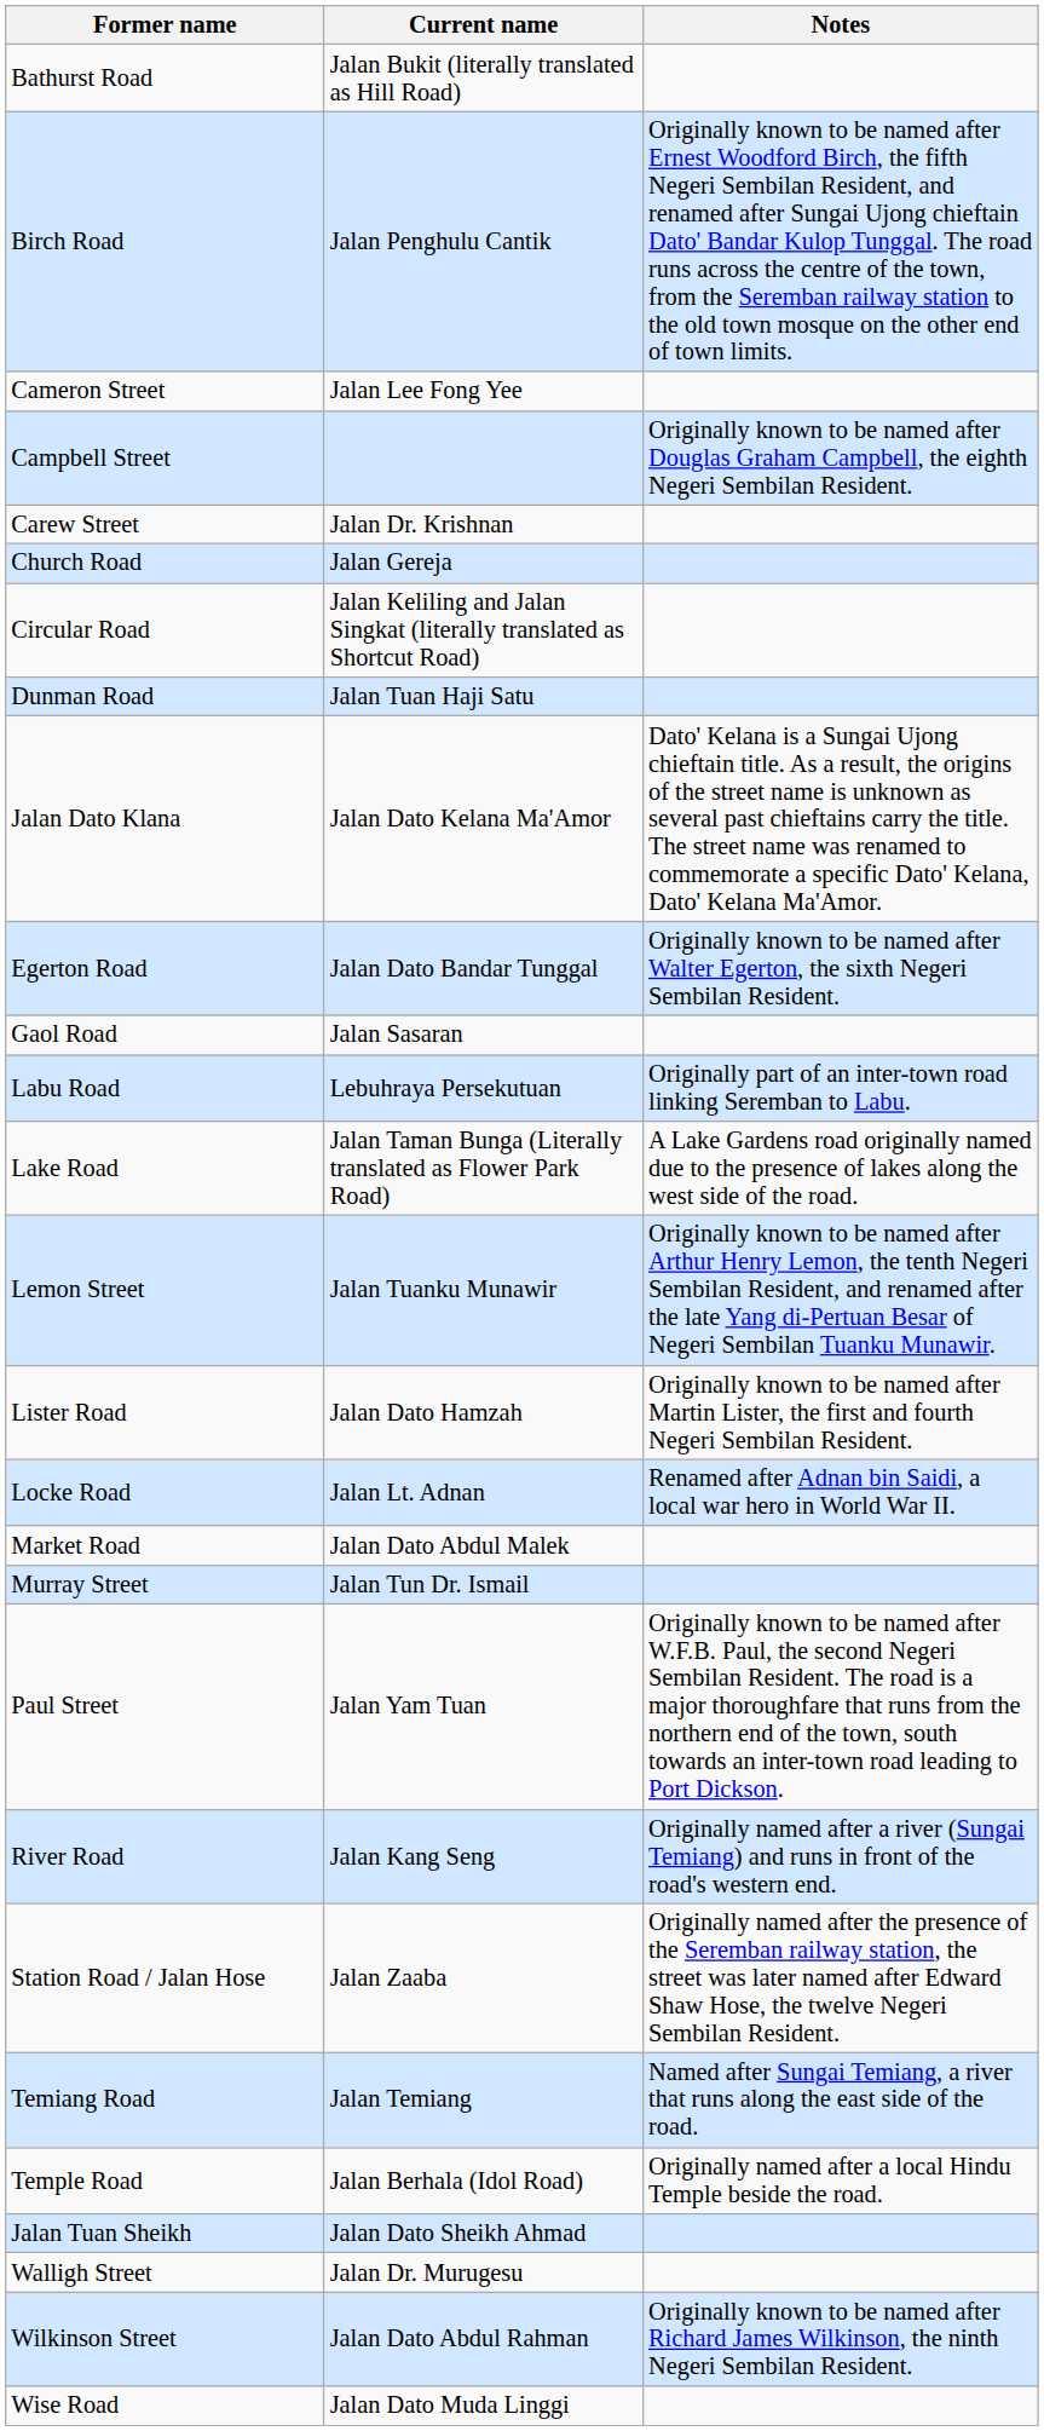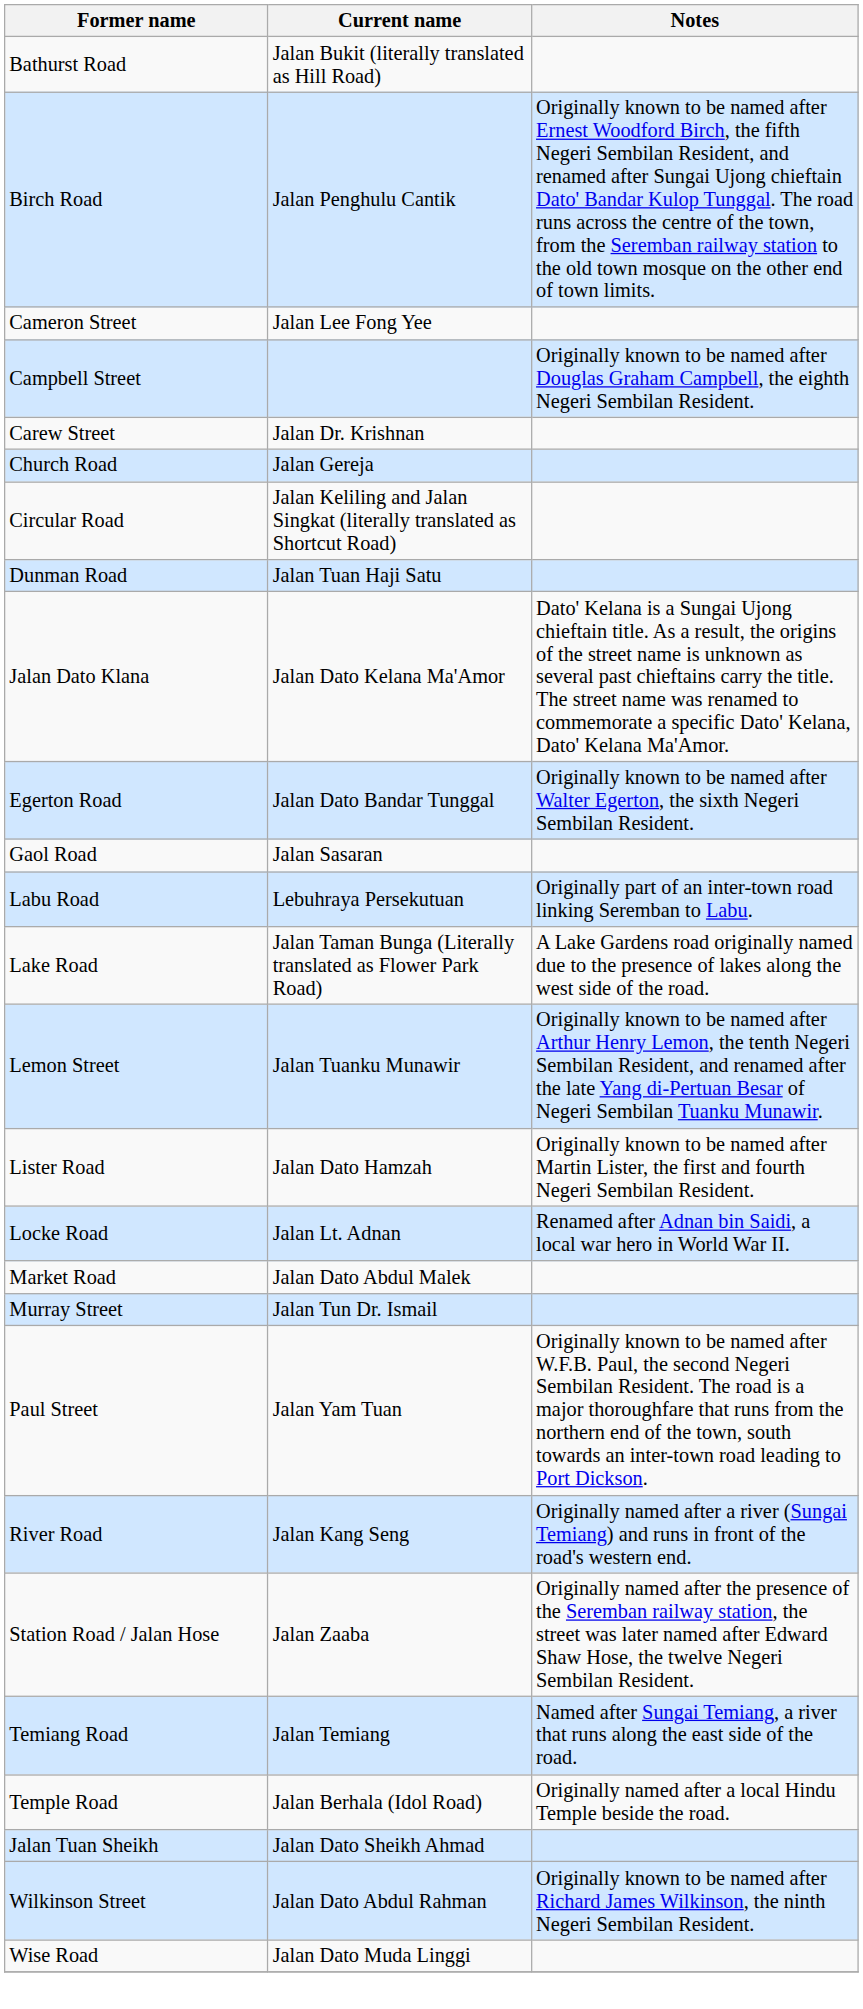 <table class="wikitable">
 <tr>
 <th width="200">Former name</th>
 <th width="200">Current name</th>
 <th width="250">Notes</th>
 </tr>
 <tr>
 <td>Bathurst Road</td>
 <td>Jalan Bukit (literally translated as Hill Road)</td>
 <td></td>
 </tr>
 <tr bgcolor=#D0E7FF>
 <td>Birch Road</td>
 <td>Jalan Penghulu Cantik</td>
 <td>Originally known to be named after <a href='#'>Ernest Woodford Birch</a>, the fifth Negeri Sembilan Resident, and renamed after Sungai Ujong chieftain <a href='#'>Dato' Bandar Kulop Tunggal</a>. The road runs across the centre of the town, from the <a href='#'>Seremban railway station</a> to the old town mosque on the other end of town limits.</td>
 </tr>
 <tr>
 <td>Cameron Street</td>
 <td>Jalan Lee Fong Yee</td>
 <td></td>
 </tr>
 <tr bgcolor=#D0E7FF>
 <td>Campbell Street</td>
 <td></td>
 <td>Originally known to be named after <a href='#'>Douglas Graham Campbell</a>, the eighth Negeri Sembilan Resident.</td>
 </tr>
 <tr>
 <td>Carew Street</td>
 <td>Jalan Dr. Krishnan</td>
 <td></td>
 </tr>
 <tr bgcolor=#D0E7FF>
 <td>Church Road</td>
 <td>Jalan Gereja</td>
 <td></td>
 </tr>
 <tr>
 <td>Circular Road</td>
 <td>Jalan Keliling and Jalan Singkat (literally translated as Shortcut Road)</td>
 <td></td>
 </tr>
 <tr bgcolor=#D0E7FF>
 <td>Dunman Road</td>
 <td>Jalan Tuan Haji Satu</td>
 <td></td>
 </tr>
 <tr>
 <td>Jalan Dato Klana</td>
 <td>Jalan Dato Kelana Ma'Amor</td>
 <td>Dato' Kelana is a Sungai Ujong chieftain title. As a result, the origins of the street name is unknown as several past chieftains carry the title. The street name was renamed to commemorate a specific Dato' Kelana, Dato' Kelana Ma'Amor.</td>
 </tr>
 <tr bgcolor=#D0E7FF>
 <td>Egerton Road</td>
 <td>Jalan Dato Bandar Tunggal</td>
 <td>Originally known to be named after <a href='#'>Walter Egerton</a>, the sixth Negeri Sembilan Resident.</td>
 </tr>
 <tr>
 <td>Gaol Road</td>
 <td>Jalan Sasaran</td>
 <td></td>
 </tr>
 <tr bgcolor=#D0E7FF>
 <td>Labu Road</td>
 <td>Lebuhraya Persekutuan</td>
 <td>Originally part of an inter-town road linking Seremban to <a href='#'>Labu</a>.</td>
 </tr>
 <tr>
 <td>Lake Road</td>
 <td>Jalan Taman Bunga (Literally translated as Flower Park Road)</td>
 <td>A Lake Gardens road originally named due to the presence of lakes along the west side of the road.</td>
 </tr>
 <tr bgcolor=#D0E7FF>
 <td>Lemon Street</td>
 <td>Jalan Tuanku Munawir</td>
 <td>Originally known to be named after <a href='#'>Arthur Henry Lemon</a>, the tenth Negeri Sembilan Resident, and renamed after the late <a href='#'>Yang di-Pertuan Besar</a> of Negeri Sembilan <a href='#'>Tuanku Munawir</a>.</td>
 </tr>
 <tr>
 <td>Lister Road</td>
 <td>Jalan Dato Hamzah</td>
 <td>Originally known to be named after Martin Lister, the first and fourth Negeri Sembilan Resident.</td>
 </tr>
 <tr bgcolor=#D0E7FF>
 <td>Locke Road</td>
 <td>Jalan Lt. Adnan</td>
 <td>Renamed after <a href='#'>Adnan bin Saidi</a>, a local war hero in World War II.</td>
 </tr>
 <tr>
 <td>Market Road</td>
 <td>Jalan Dato Abdul Malek</td>
 <td></td>
 </tr>
 <tr bgcolor=#D0E7FF>
 <td>Murray Street</td>
 <td>Jalan Tun Dr. Ismail</td>
 <td></td>
 </tr>
 <tr>
 <td>Paul Street</td>
 <td>Jalan Yam Tuan</td>
 <td>Originally known to be named after W.F.B. Paul, the second Negeri Sembilan Resident. The road is a major thoroughfare that runs from the northern end of the town, south towards an inter-town road leading to <a href='#'>Port Dickson</a>.</td>
 </tr>
 <tr bgcolor=#D0E7FF>
 <td>River Road</td>
 <td>Jalan Kang Seng</td>
 <td>Originally named after a river (<a href='#'>Sungai Temiang</a>) and runs in front of the road's western end.</td>
 </tr>
 <tr>
 <td>Station Road / Jalan Hose</td>
 <td>Jalan Zaaba</td>
 <td>Originally named after the presence of the <a href='#'>Seremban railway station</a>, the street was later named after Edward Shaw Hose, the twelve Negeri Sembilan Resident.</td>
 </tr>
 <tr bgcolor=#D0E7FF>
 <td>Temiang Road</td>
 <td>Jalan Temiang</td>
 <td>Named after <a href='#'>Sungai Temiang</a>, a river that runs along the east side of the road.</td>
 </tr>
 <tr>
 <td>Temple Road</td>
 <td>Jalan Berhala (Idol Road)</td>
 <td>Originally named after a local Hindu Temple beside the road.</td>
 </tr>
 <tr bgcolor=#D0E7FF>
 <td>Jalan Tuan Sheikh</td>
 <td>Jalan Dato Sheikh Ahmad</td>
 <td></td>
 </tr>
-<tr>
-<td>Walligh Street</td>
-<td>Jalan Dr. Murugesu</td>
-<td></td>
-</tr>
 <tr bgcolor=#D0E7FF>
 <td>Wilkinson Street</td>
 <td>Jalan Dato Abdul Rahman</td>
 <td>Originally known to be named after <a href='#'>Richard James Wilkinson</a>, the ninth Negeri Sembilan Resident.</td>
 </tr>
 <tr>
 <td>Wise Road</td>
 <td>Jalan Dato Muda Linggi</td>
 <td></td>
 </tr>
 <tr>
 </tr>
 </table>
